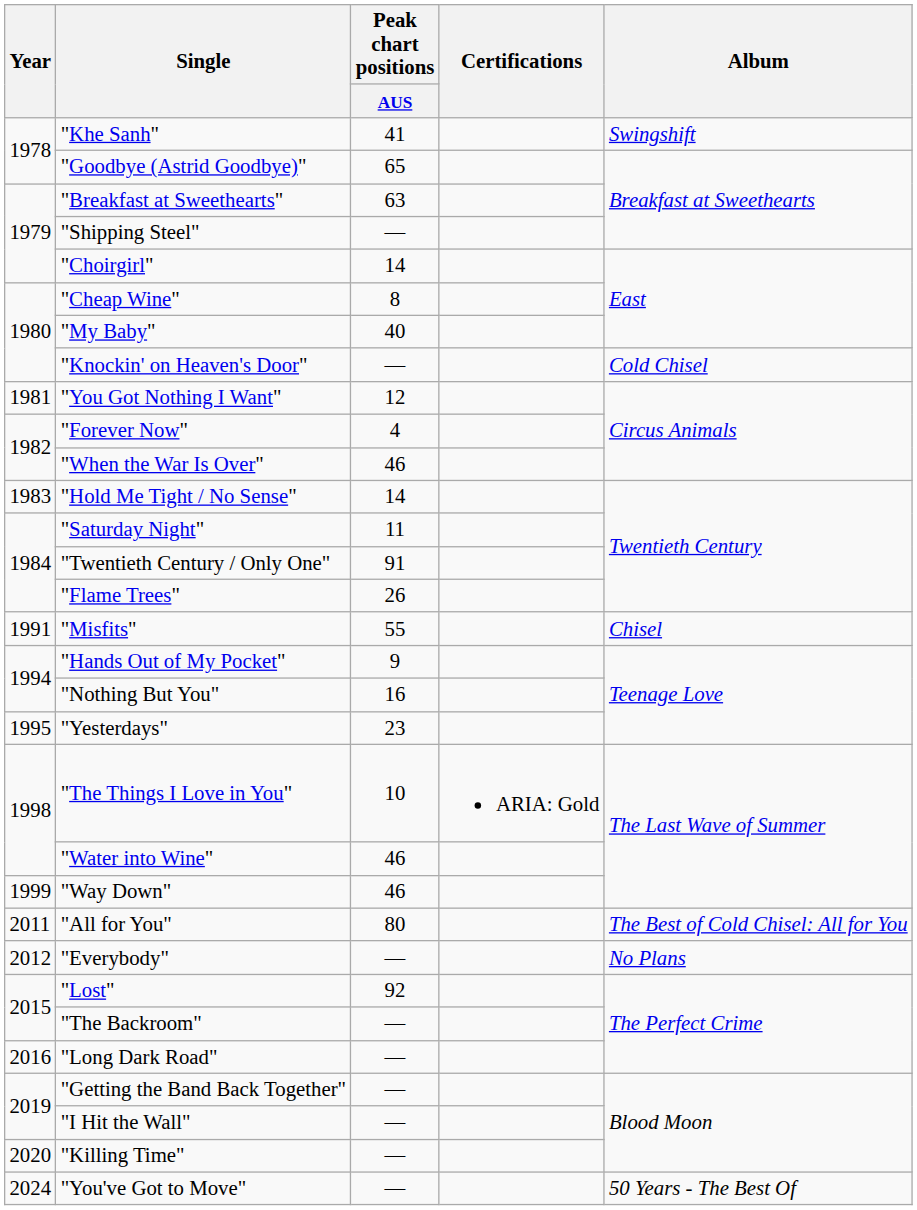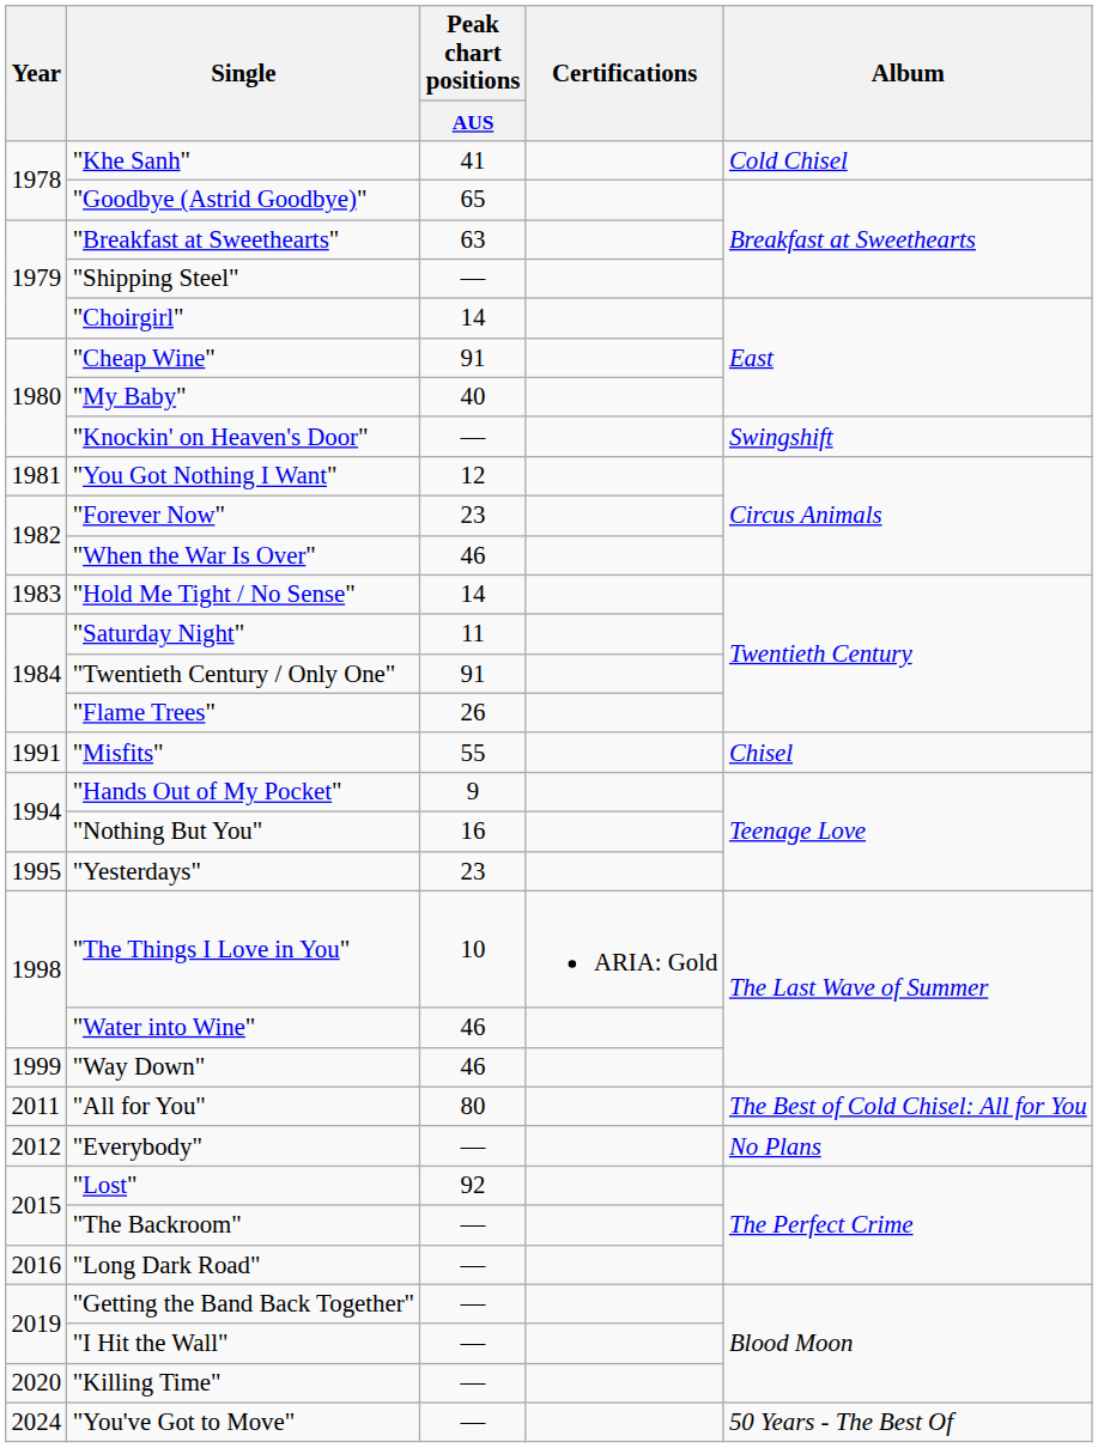 <table class="wikitable">
 <tr>
 <th rowspan="2">Year</th>
 <th rowspan="2">Single</th>
 <th colspan="1">Peak chart positions</th>
 <th rowspan="2">Certifications</th>
 <th rowspan="2">Album</th>
 </tr>
 <tr>
 <th width="30"><small><a href='#'>AUS</a></small><br></th>
 </tr>
 <tr>
 <td rowspan="2">1978</td>
 <td>"<a href='#'>Khe Sanh</a>"</td>
 <td align="center">41</td>
 <td></td>
-<td><em><a href='#'>Swingshift</a></em></td>
+<td><em><a href='#'>Cold Chisel</a></em></td>
 </tr>
 <tr>
 <td>"<a href='#'>Goodbye (Astrid Goodbye)</a>"</td>
 <td align="center">65</td>
 <td></td>
 <td rowspan="3"><em><a href='#'>Breakfast at Sweethearts</a></em></td>
 </tr>
 <tr>
 <td rowspan="3">1979</td>
 <td>"<a href='#'>Breakfast at Sweethearts</a>"</td>
 <td align="center">63</td>
 <td></td>
 </tr>
 <tr>
 <td>"Shipping Steel"</td>
 <td align="center">—</td>
 <td></td>
 </tr>
 <tr>
 <td>"<a href='#'>Choirgirl</a>"</td>
 <td align="center">14</td>
 <td></td>
 <td rowspan="3"><em><a href='#'>East</a></em></td>
 </tr>
 <tr>
 <td rowspan="3">1980</td>
 <td>"<a href='#'>Cheap Wine</a>"</td>
-<td align="center">8</td>
+<td align="center">91</td>
 <td></td>
 </tr>
 <tr>
 <td>"<a href='#'>My Baby</a>"</td>
 <td align="center">40</td>
 <td></td>
 </tr>
 <tr>
 <td>"<a href='#'>Knockin' on Heaven's Door</a>"</td>
 <td align="center">—</td>
 <td></td>
-<td><em><a href='#'>Cold Chisel</a></em></td>
+<td><em><a href='#'>Swingshift</a></em></td>
 </tr>
 <tr>
 <td>1981</td>
 <td>"<a href='#'>You Got Nothing I Want</a>"</td>
 <td align="center">12</td>
 <td></td>
 <td rowspan="3"><em><a href='#'>Circus Animals</a></em></td>
 </tr>
 <tr>
 <td rowspan="2">1982</td>
 <td>"<a href='#'>Forever Now</a>"</td>
-<td align="center">4</td>
+<td align="center">23</td>
 <td></td>
 </tr>
 <tr>
 <td>"<a href='#'>When the War Is Over</a>"</td>
 <td align="center">46</td>
 <td></td>
 </tr>
 <tr>
 <td>1983</td>
 <td>"<a href='#'>Hold Me Tight / No Sense</a>"</td>
 <td align="center">14</td>
 <td></td>
 <td rowspan="4"><em><a href='#'>Twentieth Century</a></em></td>
 </tr>
 <tr>
 <td rowspan="3">1984</td>
 <td>"<a href='#'>Saturday Night</a>"</td>
 <td align="center">11</td>
 <td></td>
 </tr>
 <tr>
 <td>"Twentieth Century / Only One"</td>
 <td align="center">91</td>
 <td></td>
 </tr>
 <tr>
 <td>"<a href='#'>Flame Trees</a>"</td>
 <td align="center">26</td>
 <td></td>
 </tr>
 <tr>
 <td>1991</td>
 <td>"<a href='#'>Misfits</a>"</td>
 <td align="center">55</td>
 <td></td>
 <td><em><a href='#'>Chisel</a></em></td>
 </tr>
 <tr>
 <td rowspan="2">1994</td>
 <td>"<a href='#'>Hands Out of My Pocket</a>"</td>
 <td align="center">9</td>
 <td></td>
 <td rowspan="3"><em><a href='#'>Teenage Love</a></em></td>
 </tr>
 <tr>
 <td>"Nothing But You"</td>
 <td align="center">16</td>
 <td></td>
 </tr>
 <tr>
 <td>1995</td>
 <td>"Yesterdays"</td>
 <td align="center">23</td>
 <td></td>
 </tr>
 <tr>
 <td rowspan="2">1998</td>
 <td>"<a href='#'>The Things I Love in You</a>"</td>
 <td align="center">10</td>
 <td><br><ul><li>ARIA: Gold</li></ul></td>
 <td rowspan="3"><em><a href='#'>The Last Wave of Summer</a></em></td>
 </tr>
 <tr>
 <td>"<a href='#'>Water into Wine</a>"</td>
 <td align="center">46</td>
 <td></td>
 </tr>
 <tr>
 <td>1999</td>
 <td>"Way Down"</td>
 <td align="center">46</td>
 <td></td>
 </tr>
 <tr>
 <td>2011</td>
 <td>"All for You"</td>
 <td align="center">80</td>
 <td></td>
 <td><em><a href='#'>The Best of Cold Chisel: All for You</a></em></td>
 </tr>
 <tr>
 <td>2012</td>
 <td>"Everybody"</td>
 <td align="center">—</td>
 <td></td>
 <td><em><a href='#'>No Plans</a></em></td>
 </tr>
 <tr>
 <td rowspan="2">2015</td>
 <td>"<a href='#'>Lost</a>"</td>
 <td align="center">92</td>
 <td></td>
 <td rowspan="3"><em><a href='#'>The Perfect Crime</a></em></td>
 </tr>
 <tr>
 <td>"The Backroom"</td>
 <td align="center">—</td>
 <td></td>
 </tr>
 <tr>
 <td>2016</td>
 <td>"Long Dark Road"</td>
 <td align="center">—</td>
 <td></td>
 </tr>
 <tr>
 <td rowspan="2">2019</td>
 <td>"Getting the Band Back Together"</td>
 <td align="center">—</td>
 <td></td>
 <td rowspan="3"><em>Blood Moon</em></td>
 </tr>
 <tr>
 <td>"I Hit the Wall"</td>
 <td align="center">—</td>
 <td></td>
 </tr>
 <tr>
 <td>2020</td>
 <td>"Killing Time"</td>
 <td align="center">—</td>
 <td></td>
 </tr>
 <tr>
 <td>2024</td>
 <td>"You've Got to Move"</td>
 <td align="center">—</td>
 <td></td>
 <td><em>50 Years - The Best Of</em></td>
 </tr>
 </table>
